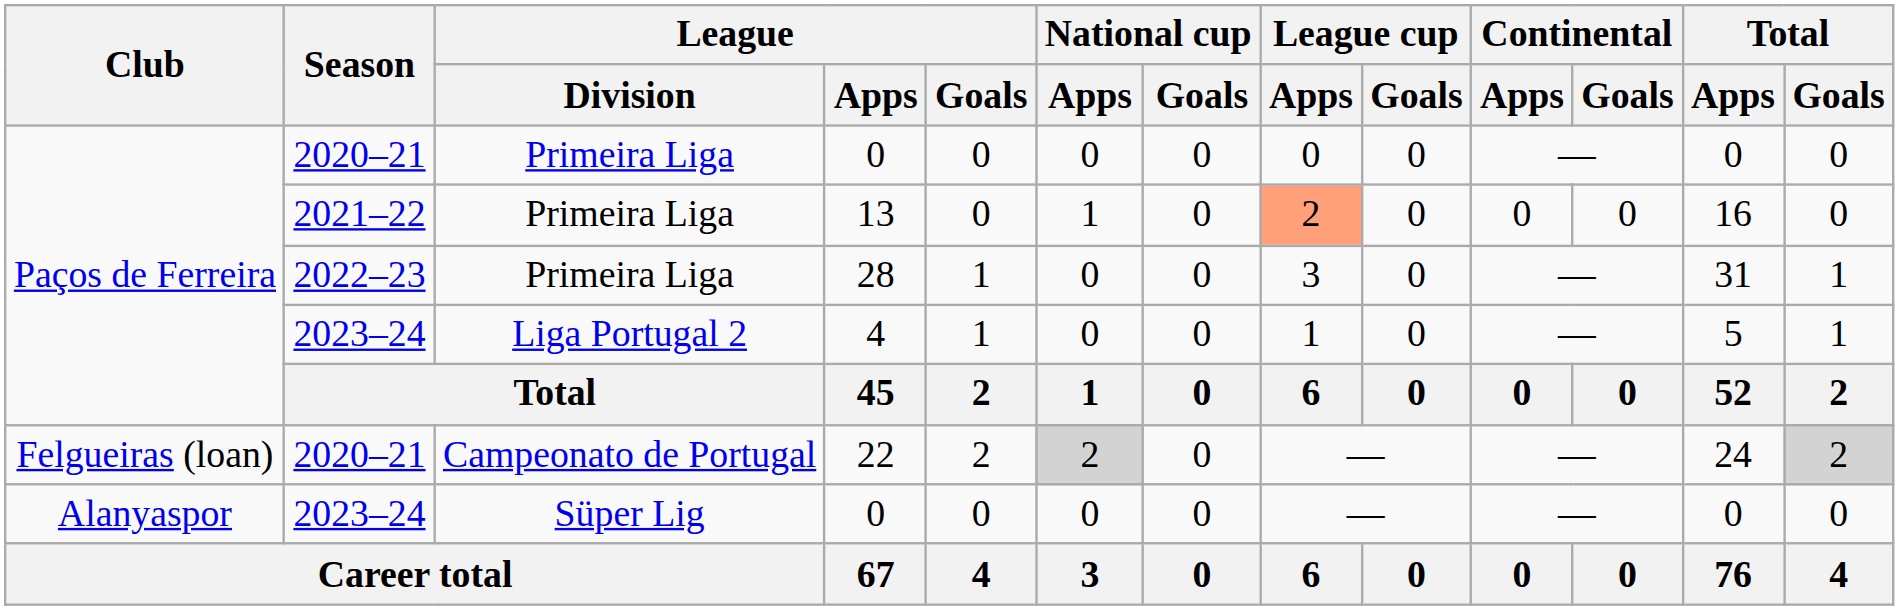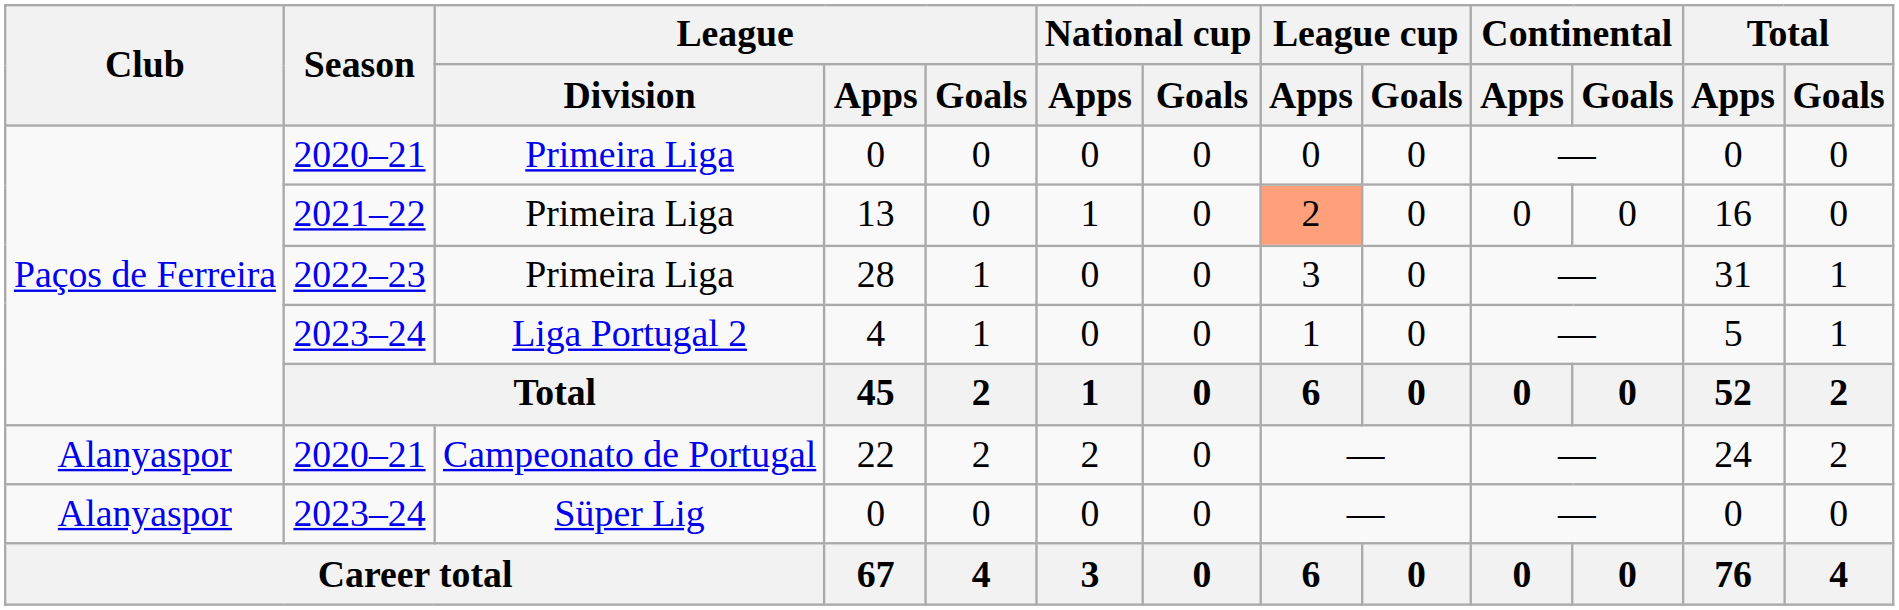 <table class="wikitable" style="text-align: center">
 <tr>
 <th rowspan="2">Club</th>
 <th rowspan="2">Season</th>
 <th colspan="3">League</th>
 <th colspan="2">National cup</th>
 <th colspan="2">League cup</th>
 <th colspan="2">Continental</th>
 <th colspan="2">Total</th>
 </tr>
 <tr>
 <th>Division</th>
 <th>Apps</th>
 <th>Goals</th>
 <th>Apps</th>
 <th>Goals</th>
 <th>Apps</th>
 <th>Goals</th>
 <th>Apps</th>
 <th>Goals</th>
 <th>Apps</th>
 <th>Goals</th>
 </tr>
 <tr>
 <td rowspan="5"><a href='#'>Paços de Ferreira</a></td>
 <td><a href='#'>2020–21</a></td>
 <td><a href='#'>Primeira Liga</a></td>
 <td>0</td>
 <td>0</td>
 <td>0</td>
 <td>0</td>
 <td>0</td>
 <td>0</td>
 <td colspan="2">—</td>
 <td>0</td>
 <td>0</td>
 </tr>
 <tr>
 <td><a href='#'>2021–22</a></td>
 <td>Primeira Liga</td>
 <td>13</td>
 <td>0</td>
 <td>1</td>
 <td>0</td>
 <td style="background: lightsalmon;">2</td>
 <td>0</td>
 <td>0</td>
 <td>0</td>
 <td>16</td>
 <td>0</td>
 </tr>
 <tr>
 <td><a href='#'>2022–23</a></td>
 <td>Primeira Liga</td>
 <td>28</td>
 <td>1</td>
 <td>0</td>
 <td>0</td>
 <td>3</td>
 <td>0</td>
 <td colspan="2">—</td>
 <td>31</td>
 <td>1</td>
 </tr>
 <tr>
 <td><a href='#'>2023–24</a></td>
 <td><a href='#'>Liga Portugal 2</a></td>
 <td>4</td>
 <td>1</td>
 <td>0</td>
 <td>0</td>
 <td>1</td>
 <td>0</td>
 <td colspan="2">—</td>
 <td>5</td>
 <td>1</td>
 </tr>
 <tr>
 <th colspan="2">Total</th>
 <th>45</th>
 <th>2</th>
 <th>1</th>
 <th>0</th>
 <th>6</th>
 <th>0</th>
 <th>0</th>
 <th>0</th>
 <th>52</th>
 <th>2</th>
 </tr>
 <tr>
-<td><a href='#'>Felgueiras</a> (loan)</td>
+<td><a href='#'>Alanyaspor</a></td>
 <td><a href='#'>2020–21</a></td>
 <td><a href='#'>Campeonato de Portugal</a></td>
 <td>22</td>
 <td>2</td>
-<td style="background: lightgrey;">2</td>
+<td>2</td>
 <td>0</td>
 <td colspan="2">—</td>
 <td colspan="2">—</td>
 <td>24</td>
-<td style="background: lightgrey;">2</td>
+<td>2</td>
 </tr>
 <tr>
 <td><a href='#'>Alanyaspor</a></td>
 <td><a href='#'>2023–24</a></td>
 <td><a href='#'>Süper Lig</a></td>
 <td>0</td>
 <td>0</td>
 <td>0</td>
 <td>0</td>
 <td colspan="2">—</td>
 <td colspan="2">—</td>
 <td>0</td>
 <td>0</td>
 </tr>
 <tr>
 <th colspan="3">Career total</th>
 <th>67</th>
 <th>4</th>
 <th>3</th>
 <th>0</th>
 <th>6</th>
 <th>0</th>
 <th>0</th>
 <th>0</th>
 <th>76</th>
 <th>4</th>
 </tr>
 </table>
